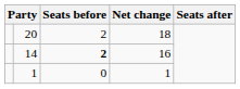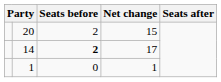 <table class=wikitable style="text-align:right">
 <tr>
 <th colspan="2">Party</th>
 <th>Seats before</th>
 <th>Net change</th>
 <th>Seats after</th>
 </tr>
 <tr>
 <td></td>
 <td>20</td>
 <td> 2</td>
-<td>18</td>
+<td>15</td>
 </tr>
 <tr>
 <td></td>
 <td>14</td>
 <td><strong> 2</strong></td>
-<td>16</td>
+<td>17</td>
 </tr>
 <tr>
 <td></td>
 <td>1</td>
 <td> 0</td>
 <td>1</td>
 </tr>
 </table>
